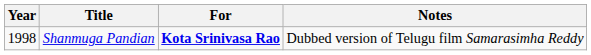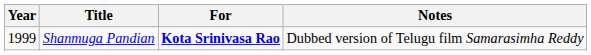 <table class="wikitable sortable plainrowheaders">
 <tr>
 <th scope="col">Year</th>
 <th scope="col">Title</th>
 <th scope="col">For</th>
 <th scope="col" class="unsortable">Notes</th>
 </tr>
 <tr>
-<td>1998</td>
+<td>1999</td>
 <td><em><a href='#'>Shanmuga Pandian</a></em></td>
 <td><strong><a href='#'>Kota Srinivasa Rao</a></strong></td>
 <td>Dubbed version of Telugu film <em>Samarasimha Reddy</em></td>
 </tr>
 </table>
